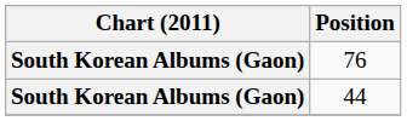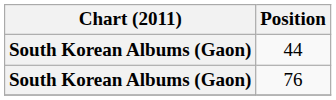 <table class="wikitable plainrowheaders" style="text-align:center;">
 <tr>
 <th>Chart (2011)</th>
 <th>Position</th>
 </tr>
 <tr>
+<th scope="row">South Korean Albums (Gaon)<br></th>
+<td>44</td>
+</tr>
+<tr>
 <th scope="row">South Korean Albums (Gaon)</th>
 <td>76</td>
 </tr>
 <tr>
-<th scope="row">South Korean Albums (Gaon)<br></th>
-<td>44</td>
-</tr>
-<tr>
 </tr>
 </table>
